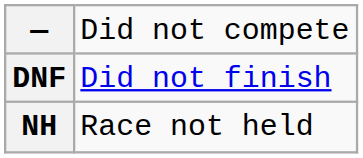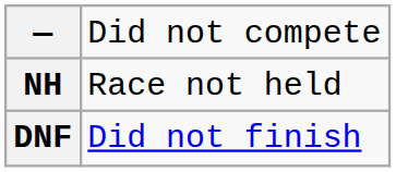 <table class="wikitable">
 <tr>
 <th scope="row">—</th>
 <td>Did not compete</td>
 </tr>
 <tr>
+<th scope="row">NH</th>
+<td>Race not held</td>
+</tr>
+<tr>
 <th scope="row">DNF</th>
 <td><a href='#'>Did not finish</a></td>
 </tr>
-<tr>
-<th scope="row">NH</th>
-<td>Race not held</td>
-</tr>
 </table>
